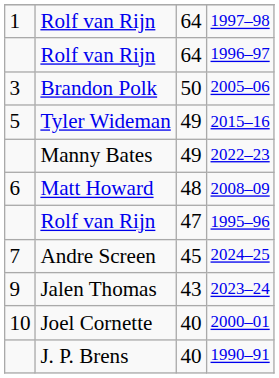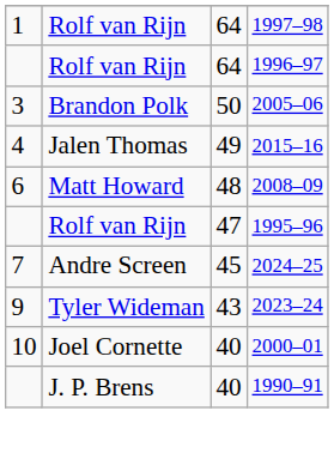 <table class="wikitable">
 <tr>
 </tr>
 <tr>
 <td>1</td>
 <td><a href='#'>Rolf van Rijn</a></td>
 <td>64</td>
 <td style="font-size:80%;"><a href='#'>1997–98</a></td>
 </tr>
 <tr>
 <td></td>
 <td><a href='#'>Rolf van Rijn</a></td>
 <td>64</td>
 <td style="font-size:80%;"><a href='#'>1996–97</a></td>
 </tr>
 <tr>
 <td>3</td>
 <td><a href='#'>Brandon Polk</a></td>
 <td>50</td>
 <td style="font-size:80%;"><a href='#'>2005–06</a></td>
 </tr>
 <tr>
-<td>5</td>
-<td><a href='#'>Tyler Wideman</a></td>
+<td>4</td>
+<td>Jalen Thomas</td>
 <td>49</td>
 <td style="font-size:80%;"><a href='#'>2015–16</a></td>
-</tr>
-<tr>
-<td></td>
-<td>Manny Bates</td>
-<td>49</td>
-<td style="font-size:80%;"><a href='#'>2022–23</a></td>
 </tr>
 <tr>
 <td>6</td>
 <td><a href='#'>Matt Howard</a></td>
 <td>48</td>
 <td style="font-size:80%;"><a href='#'>2008–09</a></td>
 </tr>
 <tr>
 <td></td>
 <td><a href='#'>Rolf van Rijn</a></td>
 <td>47</td>
 <td style="font-size:80%;"><a href='#'>1995–96</a></td>
 </tr>
 <tr>
 <td>7</td>
 <td>Andre Screen</td>
 <td>45</td>
 <td style="font-size:80%;"><a href='#'>2024–25</a></td>
 </tr>
 <tr>
 <td>9</td>
-<td>Jalen Thomas</td>
+<td><a href='#'>Tyler Wideman</a></td>
 <td>43</td>
 <td style="font-size:80%;"><a href='#'>2023–24</a></td>
 </tr>
 <tr>
 <td>10</td>
 <td>Joel Cornette</td>
 <td>40</td>
 <td style="font-size:80%;"><a href='#'>2000–01</a></td>
 </tr>
 <tr>
 <td></td>
 <td>J. P. Brens</td>
 <td>40</td>
 <td style="font-size:80%;"><a href='#'>1990–91</a></td>
 </tr>
 </table>
